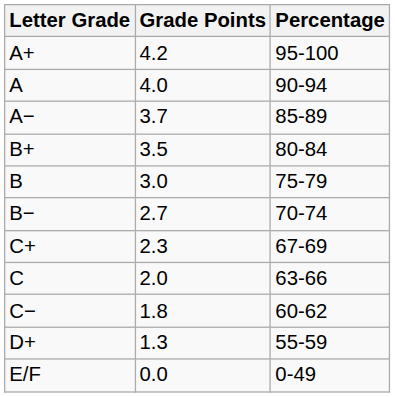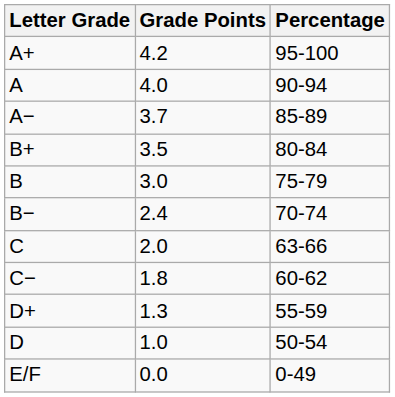 <table class="wikitable" cla="wikitable">
 <tr>
 <th>Letter Grade</th>
 <th>Grade Points</th>
 <th>Percentage</th>
 </tr>
 <tr>
 <td>A+</td>
 <td>4.2</td>
 <td>95-100</td>
 </tr>
 <tr>
 <td>A</td>
 <td>4.0</td>
 <td>90-94</td>
 </tr>
 <tr>
 <td>A−</td>
 <td>3.7</td>
 <td>85-89</td>
 </tr>
 <tr>
 <td>B+</td>
 <td>3.5</td>
 <td>80-84</td>
 </tr>
 <tr>
 <td>B</td>
 <td>3.0</td>
 <td>75-79</td>
 </tr>
 <tr>
 <td>B−</td>
-<td>2.7</td>
+<td>2.4</td>
 <td>70-74</td>
-</tr>
-<tr>
-<td>C+</td>
-<td>2.3</td>
-<td>67-69</td>
 </tr>
 <tr>
 <td>C</td>
 <td>2.0</td>
 <td>63-66</td>
 </tr>
 <tr>
 <td>C−</td>
 <td>1.8</td>
 <td>60-62</td>
 </tr>
 <tr>
 <td>D+</td>
 <td>1.3</td>
 <td>55-59</td>
 </tr>
 <tr>
+<td>D</td>
+<td>1.0</td>
+<td>50-54</td>
+</tr>
+<tr>
 <td>E/F</td>
 <td>0.0</td>
 <td>0-49</td>
 </tr>
 </table>
